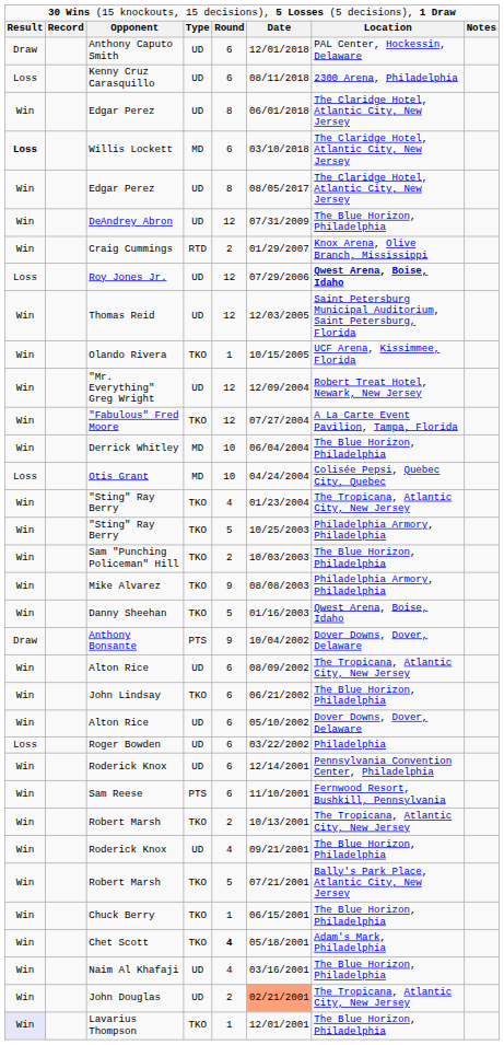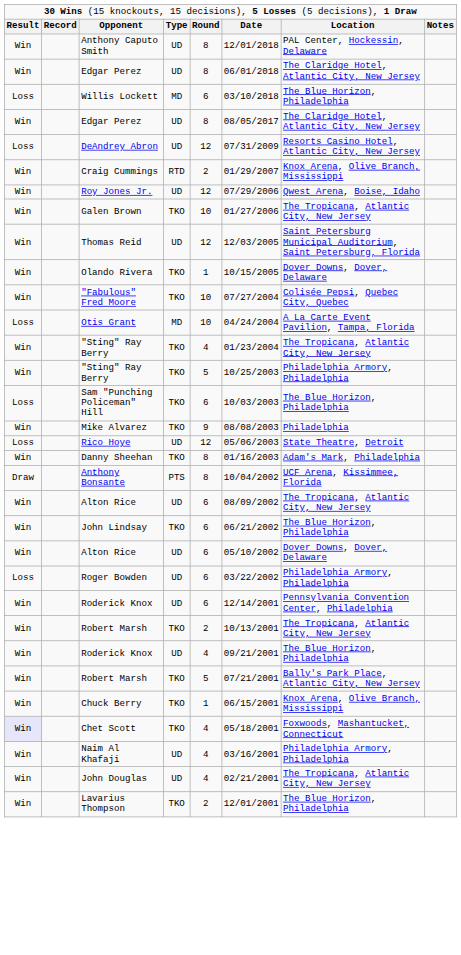 <table class="wikitable" style="text-align:center; font-size:95%">
 <tr>
 <td colspan=8><strong>30 Wins</strong> (15 knockouts, 15 decisions), <strong>5 Losses</strong> (5 decisions), <strong>1 Draw</strong></td>
 </tr>
 <tr>
 <th>Result</th>
 <th>Record</th>
 <th>Opponent</th>
 <th>Type</th>
 <th>Round</th>
 <th>Date</th>
 <th>Location</th>
 <th>Notes</th>
 </tr>
 <tr>
-<td>Draw</td>
+<td>Win</td>
 <td></td>
 <td align=left> Anthony Caputo Smith</td>
 <td>UD</td>
-<td>6</td>
+<td>8</td>
 <td>12/01/2018</td>
 <td align=left> PAL Center, <a href='#'>Hockessin</a>, <a href='#'>Delaware</a></td>
-<td align=left></td>
-</tr>
-<tr>
-<td>Loss</td>
-<td></td>
-<td align=left> Kenny Cruz Carasquillo</td>
-<td>UD</td>
-<td>6</td>
-<td>08/11/2018</td>
-<td align=left> <a href='#'>2300 Arena</a>, <a href='#'>Philadelphia</a></td>
 <td align=left></td>
 </tr>
 <tr>
 <td>Win</td>
 <td></td>
 <td align=left> Edgar Perez</td>
 <td>UD</td>
 <td>8</td>
 <td>06/01/2018</td>
 <td align=left> <a href='#'>The Claridge Hotel</a>, <a href='#'>Atlantic City, New Jersey</a></td>
 <td align=left></td>
 </tr>
 <tr>
-<td><strong>Loss</strong></td>
+<td>Loss</td>
 <td></td>
 <td align=left> Willis Lockett</td>
 <td>MD</td>
 <td>6</td>
 <td>03/10/2018</td>
-<td align=left> <a href='#'>The Claridge Hotel</a>, <a href='#'>Atlantic City, New Jersey</a></td>
+<td align=left> <a href='#'>The Blue Horizon</a>, <a href='#'>Philadelphia</a></td>
 <td align=left></td>
 </tr>
 <tr>
 <td>Win</td>
 <td></td>
 <td align=left> Edgar Perez</td>
 <td>UD</td>
 <td>8</td>
 <td>08/05/2017</td>
 <td align=left> <a href='#'>The Claridge Hotel</a>, <a href='#'>Atlantic City, New Jersey</a></td>
 <td align=left></td>
 </tr>
 <tr>
-<td>Win</td>
+<td>Loss</td>
 <td></td>
 <td align=left> <a href='#'>DeAndrey Abron</a></td>
 <td>UD</td>
 <td>12</td>
 <td>07/31/2009</td>
-<td align=left> <a href='#'>The Blue Horizon</a>, <a href='#'>Philadelphia</a></td>
+<td align=left> <a href='#'>Resorts Casino Hotel</a>, <a href='#'>Atlantic City, New Jersey</a></td>
 <td align=left></td>
 </tr>
 <tr>
 <td>Win</td>
 <td></td>
 <td align=left> Craig Cummings</td>
 <td>RTD</td>
 <td>2</td>
 <td>01/29/2007</td>
 <td align=left> <a href='#'>Knox Arena</a>, <a href='#'>Olive Branch, Mississippi</a></td>
 <td align=left></td>
 </tr>
 <tr>
-<td>Loss</td>
+<td>Win</td>
 <td></td>
 <td align=left> <a href='#'>Roy Jones Jr.</a></td>
 <td>UD</td>
 <td>12</td>
 <td>07/29/2006</td>
-<td align=left><strong> <a href='#'>Qwest Arena</a>, <a href='#'>Boise, Idaho</a></strong></td>
+<td align=left> <a href='#'>Qwest Arena</a>, <a href='#'>Boise, Idaho</a></td>
+<td align=left></td>
+</tr>
+<tr>
+<td>Win</td>
+<td></td>
+<td align=left> Galen Brown</td>
+<td>TKO</td>
+<td>10</td>
+<td>01/27/2006</td>
+<td align=left> <a href='#'>The Tropicana</a>, <a href='#'>Atlantic City, New Jersey</a></td>
 <td align=left></td>
 </tr>
 <tr>
 <td>Win</td>
 <td></td>
 <td align=left> Thomas Reid</td>
 <td>UD</td>
 <td>12</td>
 <td>12/03/2005</td>
 <td align=left> <a href='#'>Saint Petersburg Municipal Auditorium</a>, <a href='#'>Saint Petersburg, Florida</a></td>
 <td align=left></td>
 </tr>
 <tr>
 <td>Win</td>
 <td></td>
 <td align=left> Olando Rivera</td>
 <td>TKO</td>
 <td>1</td>
 <td>10/15/2005</td>
-<td align=left> <a href='#'>UCF Arena</a>, <a href='#'>Kissimmee, Florida</a></td>
-<td align=left></td>
-</tr>
-<tr>
-<td>Win</td>
-<td></td>
-<td align=left> "Mr. Everything" Greg Wright</td>
-<td>UD</td>
-<td>12</td>
-<td>12/09/2004</td>
-<td align=left> <a href='#'>Robert Treat Hotel</a>, <a href='#'>Newark, New Jersey</a></td>
+<td align=left> <a href='#'>Dover Downs</a>, <a href='#'>Dover, Delaware</a></td>
 <td align=left></td>
 </tr>
 <tr>
 <td>Win</td>
 <td></td>
 <td align=left> <a href='#'>"Fabulous" Fred Moore</a></td>
 <td>TKO</td>
-<td>12</td>
+<td>10</td>
 <td>07/27/2004</td>
-<td align=left> <a href='#'>A La Carte Event Pavilion</a>, <a href='#'>Tampa, Florida</a></td>
-<td align=left></td>
-</tr>
-<tr>
-<td>Win</td>
-<td></td>
-<td align=left> Derrick Whitley</td>
-<td>MD</td>
-<td>10</td>
-<td>06/04/2004</td>
-<td align=left> <a href='#'>The Blue Horizon</a>, <a href='#'>Philadelphia</a></td>
+<td align=left> <a href='#'>Colisée Pepsi</a>, <a href='#'>Quebec City, Quebec</a></td>
 <td align=left></td>
 </tr>
 <tr>
 <td>Loss</td>
 <td></td>
 <td align=left> <a href='#'>Otis Grant</a></td>
 <td>MD</td>
 <td>10</td>
 <td>04/24/2004</td>
-<td align=left> <a href='#'>Colisée Pepsi</a>, <a href='#'>Quebec City, Quebec</a></td>
+<td align=left> <a href='#'>A La Carte Event Pavilion</a>, <a href='#'>Tampa, Florida</a></td>
 <td align=left></td>
 </tr>
 <tr>
 <td>Win</td>
 <td></td>
 <td align=left> "Sting" Ray Berry</td>
 <td>TKO</td>
 <td>4</td>
 <td>01/23/2004</td>
 <td align=left> <a href='#'>The Tropicana</a>, <a href='#'>Atlantic City, New Jersey</a></td>
 <td align=left></td>
 </tr>
 <tr>
 <td>Win</td>
 <td></td>
 <td align=left> "Sting" Ray Berry</td>
 <td>TKO</td>
 <td>5</td>
 <td>10/25/2003</td>
 <td align=left> <a href='#'>Philadelphia Armory</a>, <a href='#'>Philadelphia</a></td>
 <td align=left></td>
 </tr>
 <tr>
-<td>Win</td>
+<td>Loss</td>
 <td></td>
 <td align=left> Sam "Punching Policeman" Hill</td>
 <td>TKO</td>
-<td>2</td>
+<td>6</td>
 <td>10/03/2003</td>
 <td align=left> <a href='#'>The Blue Horizon</a>, <a href='#'>Philadelphia</a></td>
 <td align=left></td>
 </tr>
 <tr>
 <td>Win</td>
 <td></td>
 <td align=left> Mike Alvarez</td>
 <td>TKO</td>
 <td>9</td>
 <td>08/08/2003</td>
-<td align=left> <a href='#'>Philadelphia Armory</a>, <a href='#'>Philadelphia</a></td>
+<td align=left> <a href='#'>Philadelphia</a></td>
+<td align=left></td>
+</tr>
+<tr>
+<td>Loss</td>
+<td></td>
+<td align=left> <a href='#'>Rico Hoye</a></td>
+<td>UD</td>
+<td>12</td>
+<td>05/06/2003</td>
+<td align=left> <a href='#'>State Theatre</a>, <a href='#'>Detroit</a></td>
 <td align=left></td>
 </tr>
 <tr>
 <td>Win</td>
 <td></td>
 <td align=left> Danny Sheehan</td>
 <td>TKO</td>
-<td>5</td>
+<td>8</td>
 <td>01/16/2003</td>
-<td align=left> <a href='#'>Qwest Arena</a>, <a href='#'>Boise, Idaho</a></td>
+<td align=left> <a href='#'>Adam's Mark</a>, <a href='#'>Philadelphia</a></td>
 <td align=left></td>
 </tr>
 <tr>
 <td>Draw</td>
 <td></td>
 <td align=left> <a href='#'>Anthony Bonsante</a></td>
 <td>PTS</td>
-<td>9</td>
+<td>8</td>
 <td>10/04/2002</td>
-<td align=left> <a href='#'>Dover Downs</a>, <a href='#'>Dover, Delaware</a></td>
+<td align=left> <a href='#'>UCF Arena</a>, <a href='#'>Kissimmee, Florida</a></td>
 <td align=left></td>
 </tr>
 <tr>
 <td>Win</td>
 <td></td>
 <td align=left> Alton Rice</td>
 <td>UD</td>
 <td>6</td>
 <td>08/09/2002</td>
 <td align=left> <a href='#'>The Tropicana</a>, <a href='#'>Atlantic City, New Jersey</a></td>
 <td align=left></td>
 </tr>
 <tr>
 <td>Win</td>
 <td></td>
 <td align=left> John Lindsay</td>
 <td>TKO</td>
 <td>6</td>
 <td>06/21/2002</td>
 <td align=left> <a href='#'>The Blue Horizon</a>, <a href='#'>Philadelphia</a></td>
 <td align=left></td>
 </tr>
 <tr>
 <td>Win</td>
 <td></td>
 <td align=left> Alton Rice</td>
 <td>UD</td>
 <td>6</td>
 <td>05/10/2002</td>
 <td align=left> <a href='#'>Dover Downs</a>, <a href='#'>Dover, Delaware</a></td>
 <td align=left></td>
 </tr>
 <tr>
 <td>Loss</td>
 <td></td>
 <td align=left> Roger Bowden</td>
 <td>UD</td>
 <td>6</td>
 <td>03/22/2002</td>
-<td align=left> <a href='#'>Philadelphia</a></td>
+<td align=left> <a href='#'>Philadelphia Armory</a>, <a href='#'>Philadelphia</a></td>
 <td align=left></td>
 </tr>
 <tr>
 <td>Win</td>
 <td></td>
 <td align=left> Roderick Knox</td>
 <td>UD</td>
 <td>6</td>
 <td>12/14/2001</td>
 <td align=left> <a href='#'>Pennsylvania Convention Center</a>, <a href='#'>Philadelphia</a></td>
-<td align=left></td>
-</tr>
-<tr>
-<td>Win</td>
-<td></td>
-<td align=left> Sam Reese</td>
-<td>PTS</td>
-<td>6</td>
-<td>11/10/2001</td>
-<td align=left> <a href='#'>Fernwood Resort</a>, <a href='#'>Bushkill, Pennsylvania</a></td>
 <td align=left></td>
 </tr>
 <tr>
 <td>Win</td>
 <td></td>
 <td align=left> Robert Marsh</td>
 <td>TKO</td>
 <td>2</td>
 <td>10/13/2001</td>
 <td align=left> <a href='#'>The Tropicana</a>, <a href='#'>Atlantic City, New Jersey</a></td>
 <td align=left></td>
 </tr>
 <tr>
 <td>Win</td>
 <td></td>
 <td align=left> Roderick Knox</td>
 <td>UD</td>
 <td>4</td>
 <td>09/21/2001</td>
 <td align=left> <a href='#'>The Blue Horizon</a>, <a href='#'>Philadelphia</a></td>
 <td align=left></td>
 </tr>
 <tr>
 <td>Win</td>
 <td></td>
 <td align=left> Robert Marsh</td>
 <td>TKO</td>
 <td>5</td>
 <td>07/21/2001</td>
 <td align=left> <a href='#'>Bally's Park Place</a>, <a href='#'>Atlantic City, New Jersey</a></td>
 <td align=left></td>
 </tr>
 <tr>
 <td>Win</td>
 <td></td>
 <td align=left> Chuck Berry</td>
 <td>TKO</td>
 <td>1</td>
 <td>06/15/2001</td>
-<td align=left> <a href='#'>The Blue Horizon</a>, <a href='#'>Philadelphia</a></td>
+<td align=left> <a href='#'>Knox Arena</a>, <a href='#'>Olive Branch, Mississippi</a></td>
 <td align=left></td>
 </tr>
 <tr>
-<td>Win</td>
+<td style="background: lavender;">Win</td>
 <td></td>
 <td align=left> Chet Scott</td>
 <td>TKO</td>
-<td><strong>4</strong></td>
+<td>4</td>
 <td>05/18/2001</td>
-<td align=left> <a href='#'>Adam's Mark</a>, <a href='#'>Philadelphia</a></td>
+<td align=left> <a href='#'>Foxwoods</a>, <a href='#'>Mashantucket, Connecticut</a></td>
 <td align=left></td>
 </tr>
 <tr>
 <td>Win</td>
 <td></td>
 <td align=left> Naim Al Khafaji</td>
 <td>UD</td>
 <td>4</td>
 <td>03/16/2001</td>
-<td align=left> <a href='#'>The Blue Horizon</a>, <a href='#'>Philadelphia</a></td>
+<td align=left> <a href='#'>Philadelphia Armory</a>, <a href='#'>Philadelphia</a></td>
 <td align=left></td>
 </tr>
 <tr>
 <td>Win</td>
 <td></td>
 <td align=left> John Douglas</td>
 <td>UD</td>
-<td>2</td>
-<td style="background: lightsalmon;">02/21/2001</td>
+<td>4</td>
+<td>02/21/2001</td>
 <td align=left> <a href='#'>The Tropicana</a>, <a href='#'>Atlantic City, New Jersey</a></td>
 <td align=left></td>
 </tr>
 <tr>
-<td style="background: lavender;">Win</td>
+<td>Win</td>
 <td></td>
 <td align=left> Lavarius Thompson</td>
 <td>TKO</td>
-<td>1</td>
+<td>2</td>
 <td>12/01/2001</td>
 <td align=left> <a href='#'>The Blue Horizon</a>, <a href='#'>Philadelphia</a></td>
 <td align=left></td>
 </tr>
 </table>
